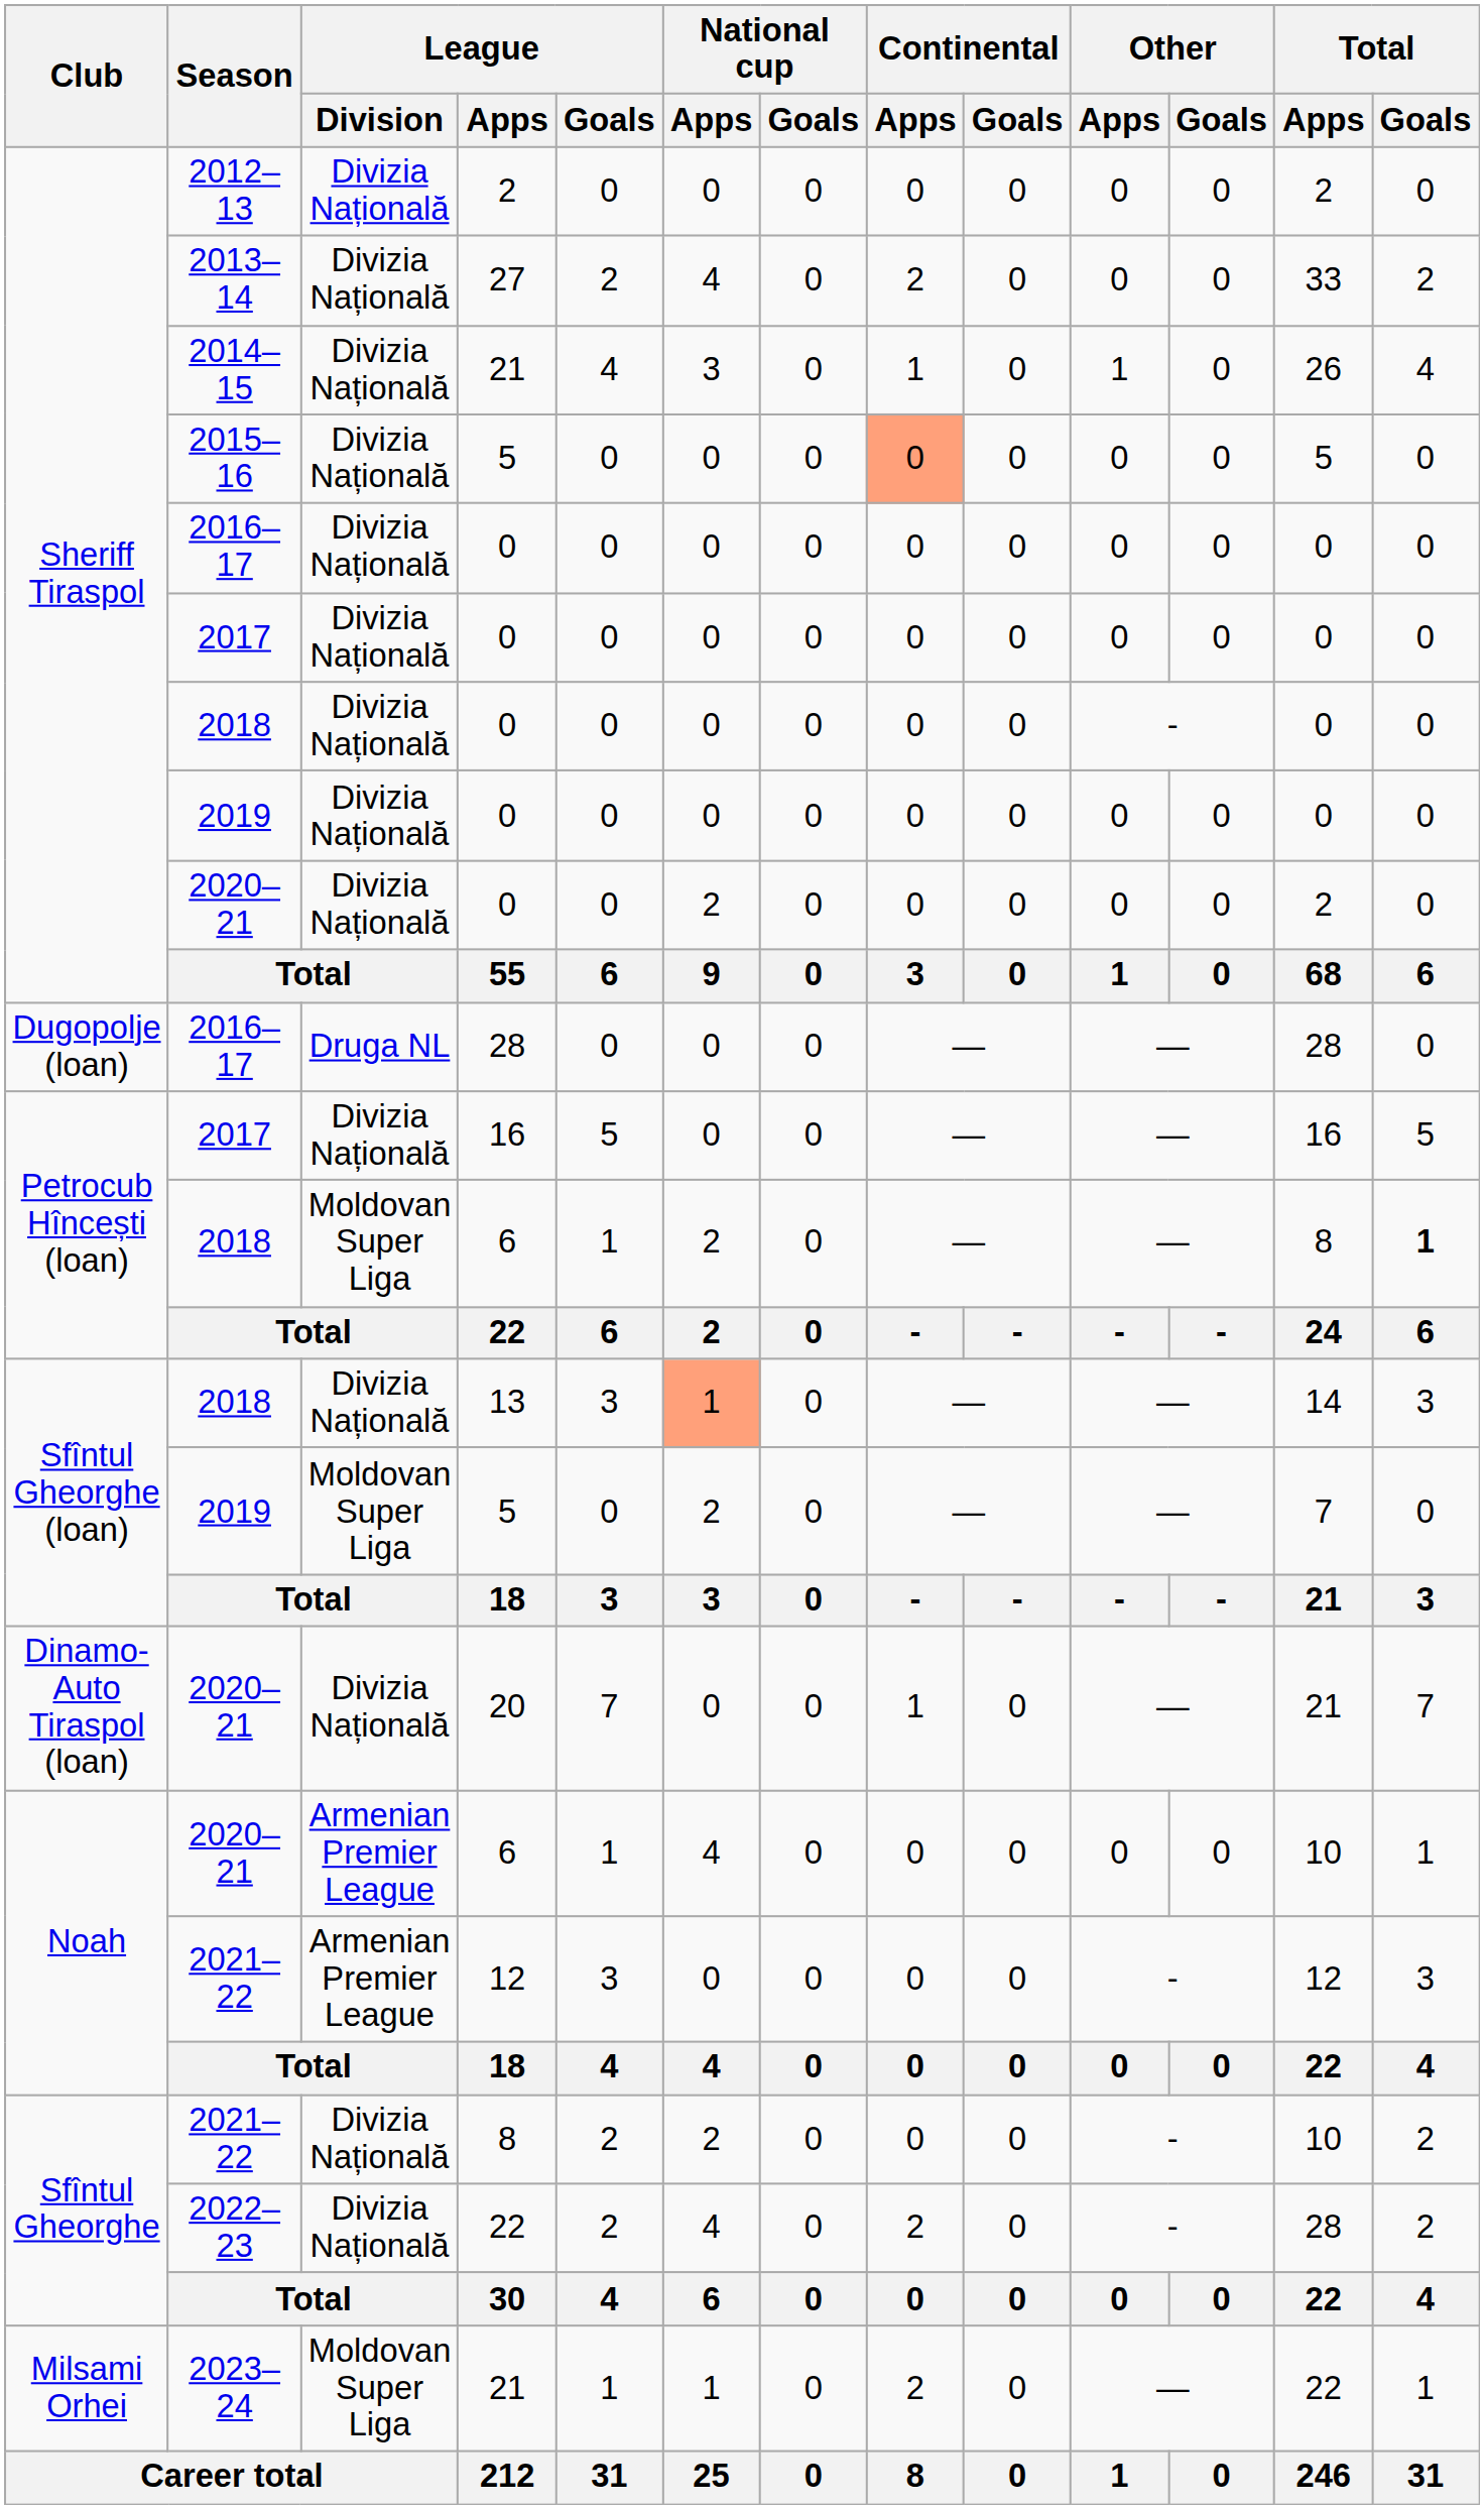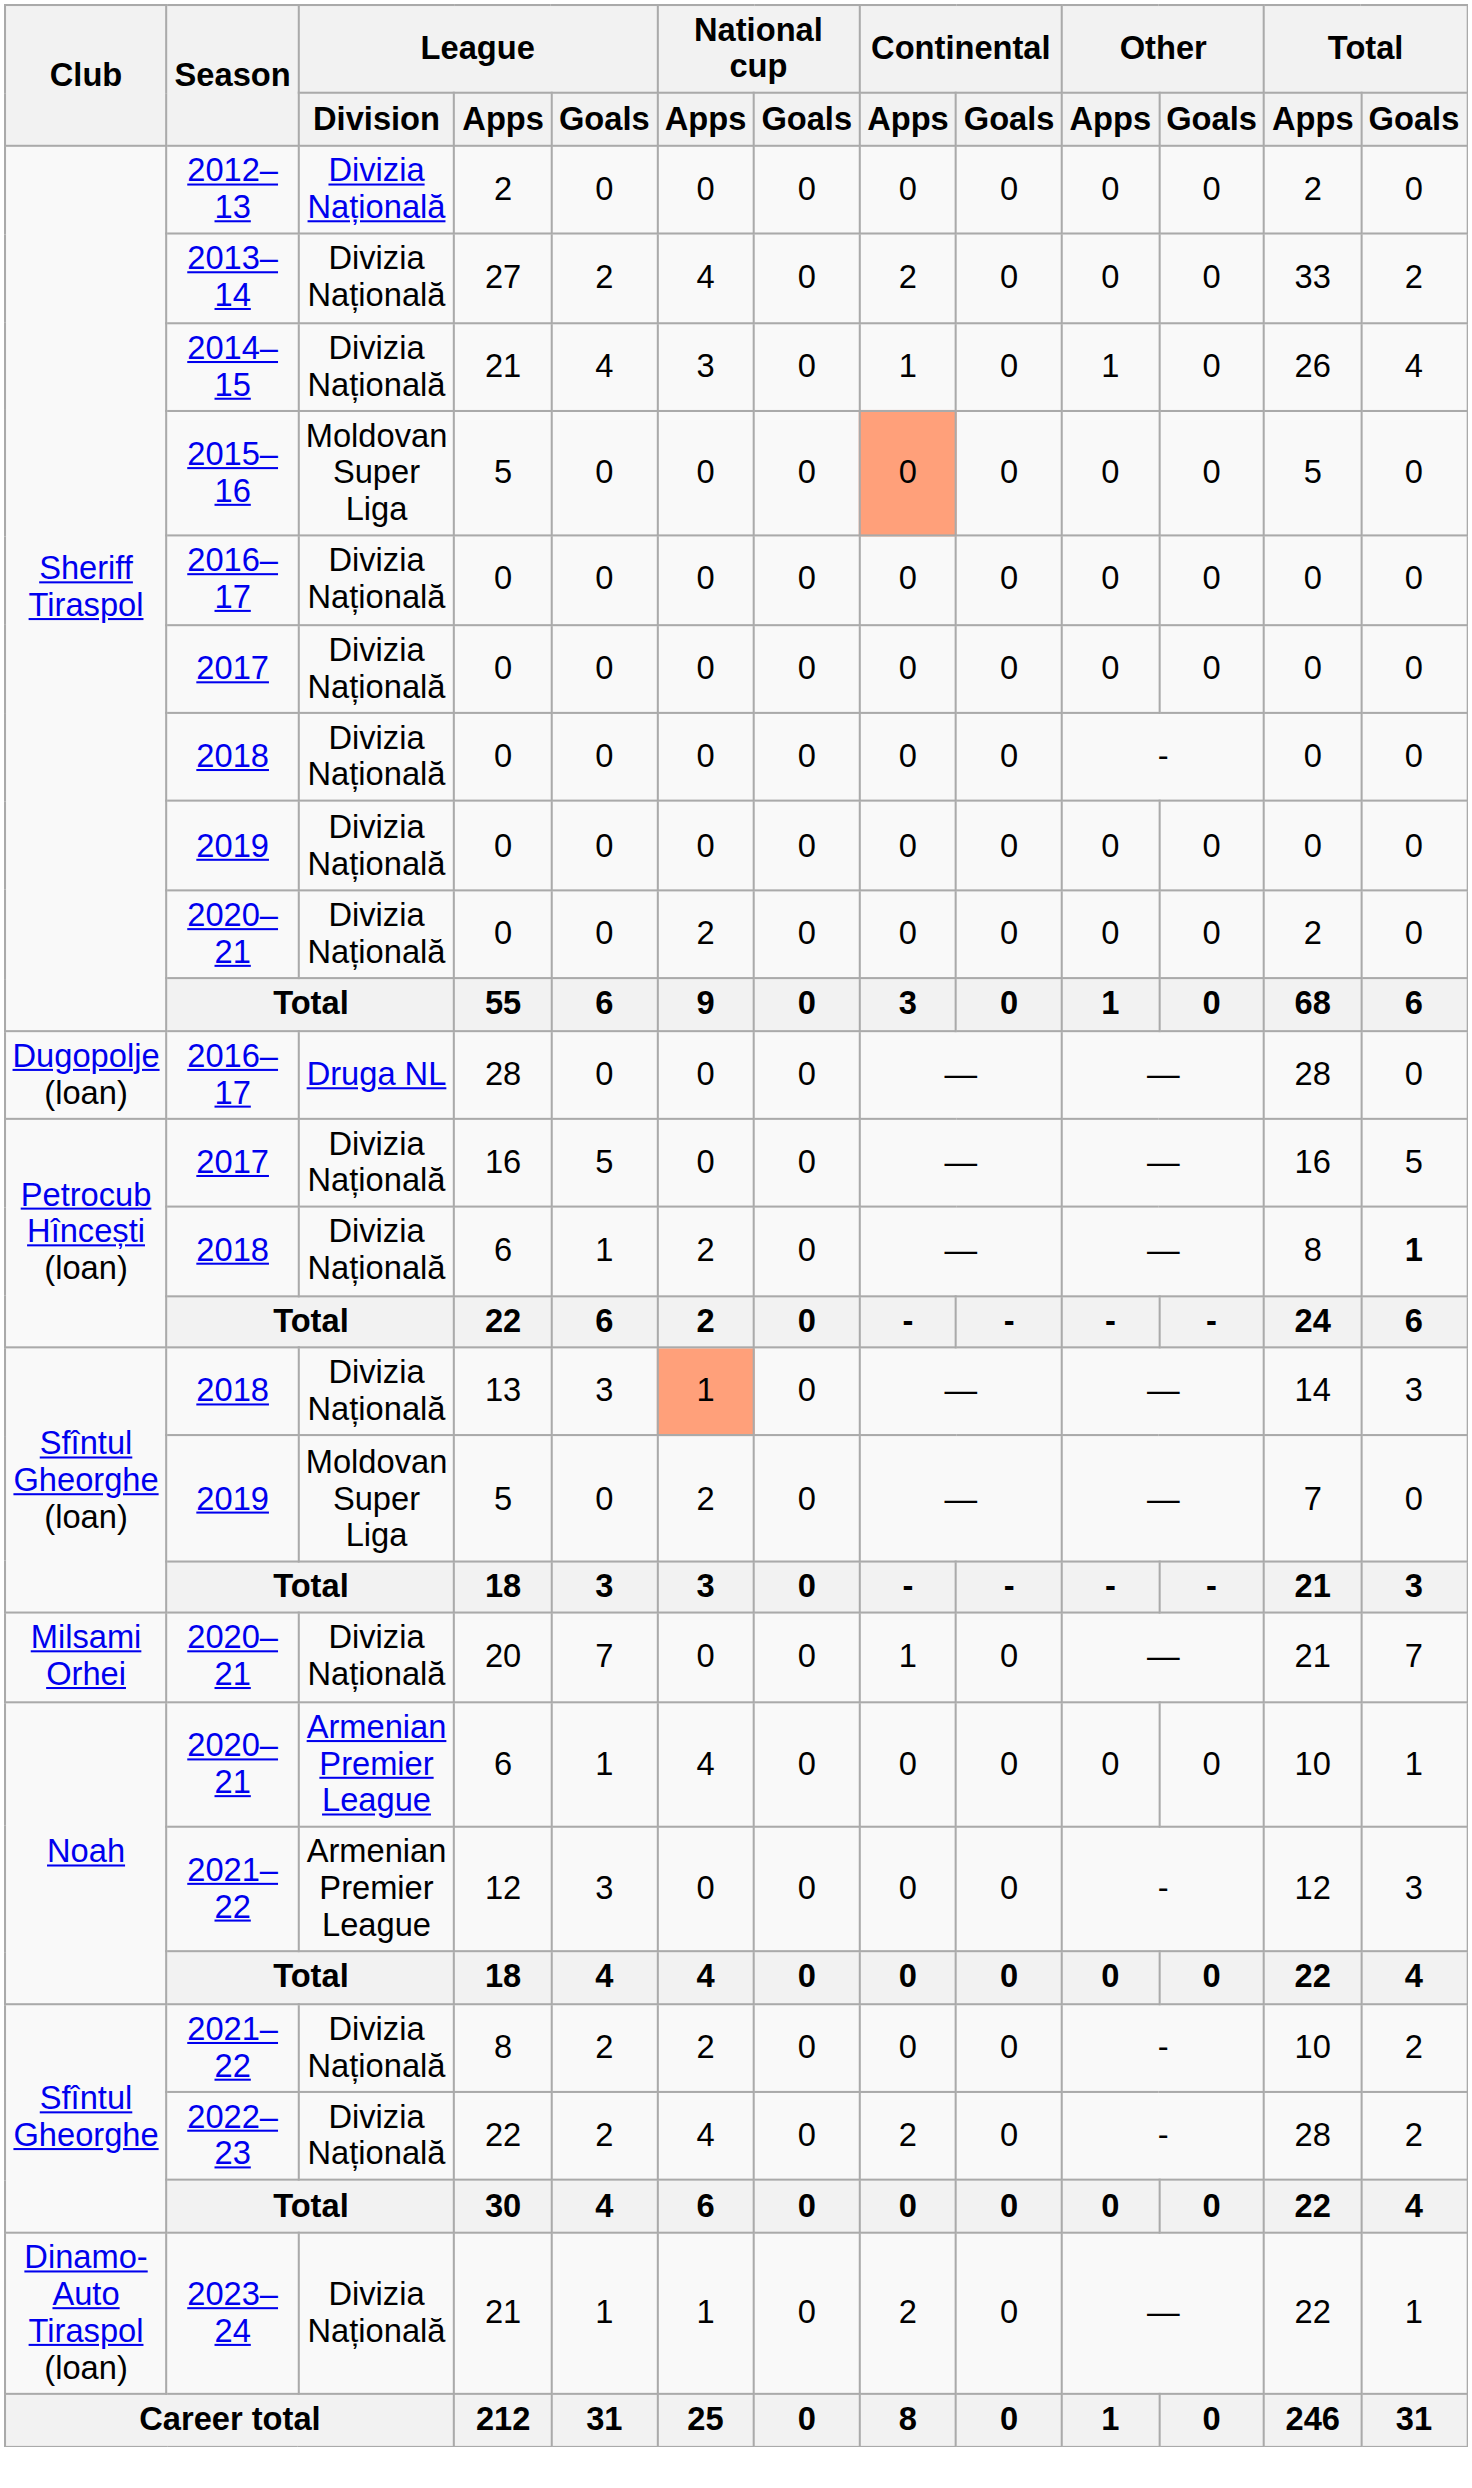 <table class="wikitable" style="text-align:center">
 <tr>
 <th rowspan="2">Club</th>
 <th rowspan="2">Season</th>
 <th colspan="3">League</th>
 <th colspan="2">National cup</th>
 <th colspan="2">Continental</th>
 <th colspan="2">Other</th>
 <th colspan="2">Total</th>
 </tr>
 <tr>
 <th>Division</th>
 <th>Apps</th>
 <th>Goals</th>
 <th>Apps</th>
 <th>Goals</th>
 <th>Apps</th>
 <th>Goals</th>
 <th>Apps</th>
 <th>Goals</th>
 <th>Apps</th>
 <th>Goals</th>
 </tr>
 <tr>
 <td rowspan="10"><a href='#'>Sheriff Tiraspol</a></td>
 <td><a href='#'>2012–13</a></td>
 <td><a href='#'>Divizia Națională</a></td>
 <td>2</td>
 <td>0</td>
 <td>0</td>
 <td>0</td>
 <td>0</td>
 <td>0</td>
 <td>0</td>
 <td>0</td>
 <td>2</td>
 <td>0</td>
 </tr>
 <tr>
 <td><a href='#'>2013–14</a></td>
 <td>Divizia Națională</td>
 <td>27</td>
 <td>2</td>
 <td>4</td>
 <td>0</td>
 <td>2</td>
 <td>0</td>
 <td>0</td>
 <td>0</td>
 <td>33</td>
 <td>2</td>
 </tr>
 <tr>
 <td><a href='#'>2014–15</a></td>
 <td>Divizia Națională</td>
 <td>21</td>
 <td>4</td>
 <td>3</td>
 <td>0</td>
 <td>1</td>
 <td>0</td>
 <td>1</td>
 <td>0</td>
 <td>26</td>
 <td>4</td>
 </tr>
 <tr>
 <td><a href='#'>2015–16</a></td>
-<td>Divizia Națională</td>
+<td>Moldovan Super Liga</td>
 <td>5</td>
 <td>0</td>
 <td>0</td>
 <td>0</td>
 <td style="background: lightsalmon;">0</td>
 <td>0</td>
 <td>0</td>
 <td>0</td>
 <td>5</td>
 <td>0</td>
 </tr>
 <tr>
 <td><a href='#'>2016–17</a></td>
 <td>Divizia Națională</td>
 <td>0</td>
 <td>0</td>
 <td>0</td>
 <td>0</td>
 <td>0</td>
 <td>0</td>
 <td>0</td>
 <td>0</td>
 <td>0</td>
 <td>0</td>
 </tr>
 <tr>
 <td><a href='#'>2017</a></td>
 <td>Divizia Națională</td>
 <td>0</td>
 <td>0</td>
 <td>0</td>
 <td>0</td>
 <td>0</td>
 <td>0</td>
 <td>0</td>
 <td>0</td>
 <td>0</td>
 <td>0</td>
 </tr>
 <tr>
 <td><a href='#'>2018</a></td>
 <td>Divizia Națională</td>
 <td>0</td>
 <td>0</td>
 <td>0</td>
 <td>0</td>
 <td>0</td>
 <td>0</td>
 <td colspan=2>-</td>
 <td>0</td>
 <td>0</td>
 </tr>
 <tr>
 <td><a href='#'>2019</a></td>
 <td>Divizia Națională</td>
 <td>0</td>
 <td>0</td>
 <td>0</td>
 <td>0</td>
 <td>0</td>
 <td>0</td>
 <td>0</td>
 <td>0</td>
 <td>0</td>
 <td>0</td>
 </tr>
 <tr>
 <td><a href='#'>2020–21</a></td>
 <td>Divizia Națională</td>
 <td>0</td>
 <td>0</td>
 <td>2</td>
 <td>0</td>
 <td>0</td>
 <td>0</td>
 <td>0</td>
 <td>0</td>
 <td>2</td>
 <td>0</td>
 </tr>
 <tr>
 <th colspan="2">Total</th>
 <th>55</th>
 <th>6</th>
 <th>9</th>
 <th>0</th>
 <th>3</th>
 <th>0</th>
 <th>1</th>
 <th>0</th>
 <th>68</th>
 <th>6</th>
 </tr>
 <tr>
 <td><a href='#'>Dugopolje</a> (loan)</td>
 <td><a href='#'>2016–17</a></td>
 <td><a href='#'>Druga NL</a></td>
 <td>28</td>
 <td>0</td>
 <td>0</td>
 <td>0</td>
 <td colspan="2">—</td>
 <td colspan="2">—</td>
 <td>28</td>
 <td>0</td>
 </tr>
 <tr>
 <td rowspan="3"><a href='#'>Petrocub Hîncești</a> (loan)</td>
 <td><a href='#'>2017</a></td>
 <td>Divizia Națională</td>
 <td>16</td>
 <td>5</td>
 <td>0</td>
 <td>0</td>
 <td colspan="2">—</td>
 <td colspan="2">—</td>
 <td>16</td>
 <td>5</td>
 </tr>
 <tr>
 <td><a href='#'>2018</a></td>
-<td>Moldovan Super Liga</td>
+<td>Divizia Națională</td>
 <td>6</td>
 <td>1</td>
 <td>2</td>
 <td>0</td>
 <td colspan="2">—</td>
 <td colspan="2">—</td>
 <td>8</td>
 <td><strong>1</strong></td>
 </tr>
 <tr>
 <th colspan="2">Total</th>
 <th>22</th>
 <th>6</th>
 <th>2</th>
 <th>0</th>
 <th>-</th>
 <th>-</th>
 <th>-</th>
 <th>-</th>
 <th>24</th>
 <th>6</th>
 </tr>
 <tr>
 <td rowspan="3"><a href='#'>Sfîntul Gheorghe</a> (loan)</td>
 <td><a href='#'>2018</a></td>
 <td>Divizia Națională</td>
 <td>13</td>
 <td>3</td>
 <td style="background: lightsalmon;">1</td>
 <td>0</td>
 <td colspan="2">—</td>
 <td colspan="2">—</td>
 <td>14</td>
 <td>3</td>
 </tr>
 <tr>
 <td><a href='#'>2019</a></td>
 <td>Moldovan Super Liga</td>
 <td>5</td>
 <td>0</td>
 <td>2</td>
 <td>0</td>
 <td colspan="2">—</td>
 <td colspan="2">—</td>
 <td>7</td>
 <td>0</td>
 </tr>
 <tr>
 <th colspan="2">Total</th>
 <th>18</th>
 <th>3</th>
 <th>3</th>
 <th>0</th>
 <th>-</th>
 <th>-</th>
 <th>-</th>
 <th>-</th>
 <th>21</th>
 <th>3</th>
 </tr>
 <tr>
-<td><a href='#'>Dinamo-Auto Tiraspol</a> (loan)</td>
+<td><a href='#'>Milsami Orhei</a></td>
 <td><a href='#'>2020–21</a></td>
 <td>Divizia Națională</td>
 <td>20</td>
 <td>7</td>
 <td>0</td>
 <td>0</td>
 <td>1</td>
 <td>0</td>
 <td colspan="2">—</td>
 <td>21</td>
 <td>7</td>
 </tr>
 <tr>
 <td rowspan="3"><a href='#'>Noah</a></td>
 <td><a href='#'>2020–21</a></td>
 <td><a href='#'>Armenian Premier League</a></td>
 <td>6</td>
 <td>1</td>
 <td>4</td>
 <td>0</td>
 <td>0</td>
 <td>0</td>
 <td>0</td>
 <td>0</td>
 <td>10</td>
 <td>1</td>
 </tr>
 <tr>
 <td><a href='#'>2021–22</a></td>
 <td>Armenian Premier League</td>
 <td>12</td>
 <td>3</td>
 <td>0</td>
 <td>0</td>
 <td>0</td>
 <td>0</td>
 <td colspan="2">-</td>
 <td>12</td>
 <td>3</td>
 </tr>
 <tr>
 <th colspan="2">Total</th>
 <th>18</th>
 <th>4</th>
 <th>4</th>
 <th>0</th>
 <th>0</th>
 <th>0</th>
 <th>0</th>
 <th>0</th>
 <th>22</th>
 <th>4</th>
 </tr>
 <tr>
 <td rowspan="3"><a href='#'>Sfîntul Gheorghe</a></td>
 <td><a href='#'>2021–22</a></td>
 <td>Divizia Națională</td>
 <td>8</td>
 <td>2</td>
 <td>2</td>
 <td>0</td>
 <td>0</td>
 <td>0</td>
 <td colspan="2">-</td>
 <td>10</td>
 <td>2</td>
 </tr>
 <tr>
 <td><a href='#'>2022–23</a></td>
 <td>Divizia Națională</td>
 <td>22</td>
 <td>2</td>
 <td>4</td>
 <td>0</td>
 <td>2</td>
 <td>0</td>
 <td colspan="2">-</td>
 <td>28</td>
 <td>2</td>
 </tr>
 <tr>
 <th colspan="2">Total</th>
 <th>30</th>
 <th>4</th>
 <th>6</th>
 <th>0</th>
 <th>0</th>
 <th>0</th>
 <th>0</th>
 <th>0</th>
 <th>22</th>
 <th>4</th>
 </tr>
 <tr>
-<td><a href='#'>Milsami Orhei</a></td>
+<td><a href='#'>Dinamo-Auto Tiraspol</a> (loan)</td>
 <td><a href='#'>2023–24</a></td>
-<td>Moldovan Super Liga</td>
+<td>Divizia Națională</td>
 <td>21</td>
 <td>1</td>
 <td>1</td>
 <td>0</td>
 <td>2</td>
 <td>0</td>
 <td colspan="2">—</td>
 <td>22</td>
 <td>1</td>
 </tr>
 <tr>
 <th colspan="3">Career total</th>
 <th>212</th>
 <th>31</th>
 <th>25</th>
 <th>0</th>
 <th>8</th>
 <th>0</th>
 <th>1</th>
 <th>0</th>
 <th>246</th>
 <th>31</th>
 </tr>
 </table>
